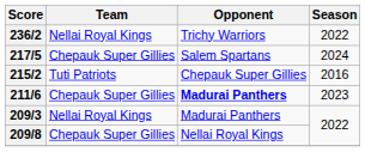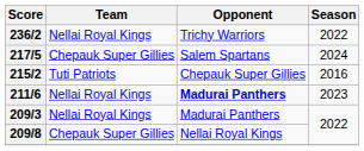 <table class="wikitable sortable">
 <tr>
 <th>Score</th>
 <th>Team</th>
 <th>Opponent</th>
 <th>Season</th>
 </tr>
 <tr>
 <th>236/2</th>
 <td><a href='#'>Nellai Royal Kings</a></td>
 <td><a href='#'>Trichy Warriors</a></td>
 <td align="center">2022</td>
 </tr>
 <tr>
 <th>217/5</th>
 <td><a href='#'>Chepauk Super Gillies</a></td>
 <td><a href='#'>Salem Spartans</a></td>
 <td align="center">2024</td>
 </tr>
 <tr>
 <th>215/2</th>
 <td><a href='#'>Tuti Patriots</a></td>
 <td><a href='#'>Chepauk Super Gillies</a></td>
 <td align="center">2016</td>
 </tr>
 <tr>
 <th>211/6</th>
-<td><a href='#'>Chepauk Super Gillies</a></td>
+<td><a href='#'>Nellai Royal Kings</a></td>
 <td><strong><a href='#'>Madurai Panthers</a></strong></td>
 <td align="center">2023</td>
 </tr>
 <tr>
 <th>209/3</th>
 <td><a href='#'>Nellai Royal Kings</a></td>
 <td><a href='#'>Madurai Panthers</a></td>
 <td rowspan="2" align="center">2022</td>
 </tr>
 <tr>
 <th>209/8</th>
 <td><a href='#'>Chepauk Super Gillies</a></td>
 <td><a href='#'>Nellai Royal Kings</a></td>
 </tr>
 <tr>
 </tr>
 </table>
